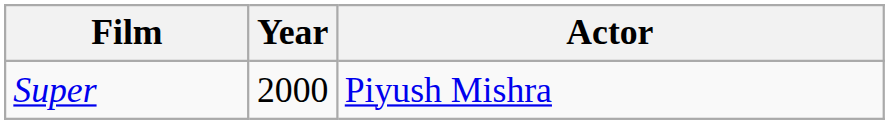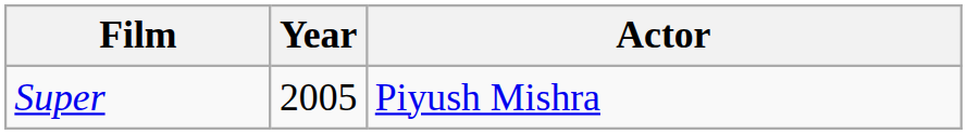 <table class="wikitable sortable">
 <tr>
 <th>Film</th>
 <th style="width:10%;">Year</th>
 <th>Actor</th>
 </tr>
 <tr>
 <td><em><a href='#'>Super</a></em></td>
-<td>2000</td>
+<td>2005</td>
 <td><a href='#'>Piyush Mishra</a></td>
 </tr>
 </table>
